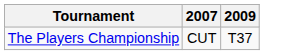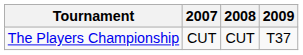 <table class="wikitable" style="font-size:95%;text-align:center;">
 <tr>
 <th>Tournament</th>
 <th>2007</th>
+<th>2008</th>
 <th>2009</th>
 </tr>
 <tr>
 <td align=left><a href='#'>The Players Championship</a></td>
 <td>CUT</td>
+<td>CUT</td>
 <td>T37</td>
 </tr>
 </table>
